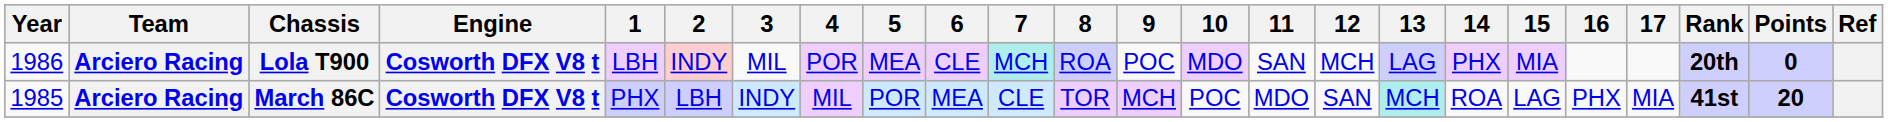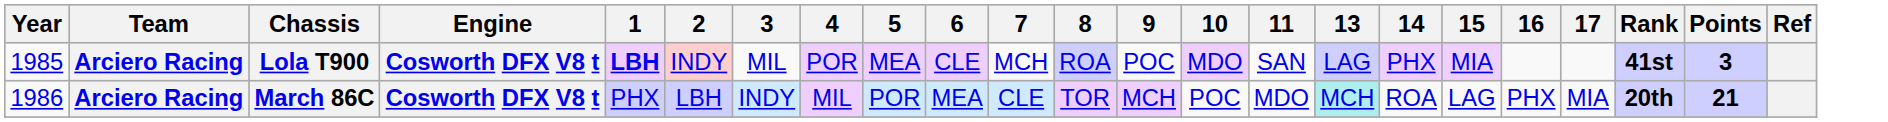 <table class="wikitable" style="text-align:center; font-size:90%">
 <tr>
 <th>Year</th>
 <th>Team</th>
 <th>Chassis</th>
 <th>Engine</th>
 <th>1</th>
 <th>2</th>
 <th>3</th>
 <th>4</th>
 <th>5</th>
 <th>6</th>
 <th>7</th>
 <th>8</th>
 <th>9</th>
 <th>10</th>
 <th>11</th>
-<th>12</th>
 <th>13</th>
 <th>14</th>
 <th>15</th>
 <th>16</th>
 <th>17</th>
 <th>Rank</th>
 <th>Points</th>
 <th>Ref</th>
 </tr>
 <tr>
-<td><a href='#'>1986</a></td>
+<td><a href='#'>1985</a></td>
 <th><a href='#'>Arciero Racing</a></th>
 <th><a href='#'>Lola</a> T900</th>
 <th><a href='#'>Cosworth</a> <a href='#'>DFX</a> <a href='#'>V8</a> <a href='#'>t</a></th>
-<td style="background:#efcfff;"><a href='#'>LBH</a><br></td>
+<td style="background:#efcfff;"><strong><a href='#'>LBH</a><br></strong></td>
 <td style="background:#ffcfcf;"><a href='#'>INDY</a><br></td>
 <td><a href='#'>MIL</a></td>
 <td style="background:#efcfff;"><a href='#'>POR</a><br></td>
 <td style="background:#efcfff;"><a href='#'>MEA</a><br></td>
 <td style="background:#efcfff;"><a href='#'>CLE</a><br></td>
-<td style="background: paleturquoise;"><a href='#'>MCH</a></td>
+<td><a href='#'>MCH</a></td>
 <td style="background:#cfcfff;"><a href='#'>ROA</a><br></td>
 <td><a href='#'>POC</a></td>
 <td style="background:#efcfff;"><a href='#'>MDO</a><br></td>
 <td><a href='#'>SAN</a></td>
-<td><a href='#'>MCH</a></td>
 <td style="background:#cfcfff;"><a href='#'>LAG</a><br></td>
 <td style="background:#efcfff;"><a href='#'>PHX</a><br></td>
 <td style="background:#efcfff;"><a href='#'>MIA</a><br></td>
 <td></td>
 <td></td>
-<td style="background:#CFCFFF;"><strong>20th</strong></td>
-<td style="background:#CFCFFF;"><strong>0</strong></td>
+<td style="background:#CFCFFF;"><strong>41st</strong></td>
+<td style="background:#CFCFFF;"><strong>3</strong></td>
 <th></th>
 </tr>
 <tr>
-<td><a href='#'>1985</a></td>
+<td><a href='#'>1986</a></td>
 <th><a href='#'>Arciero Racing</a></th>
 <th><a href='#'>March</a> 86C</th>
 <th><a href='#'>Cosworth</a> <a href='#'>DFX</a> <a href='#'>V8</a> <a href='#'>t</a></th>
 <td style="background:#cfcfff;"><a href='#'>PHX</a><br></td>
 <td style="background:#cfcfff;"><a href='#'>LBH</a><br></td>
 <td style="background:#cfeaff;"><a href='#'>INDY</a><br></td>
 <td style="background:#efcfff;"><a href='#'>MIL</a><br></td>
 <td style="background:#cfeaff;"><a href='#'>POR</a><br></td>
 <td style="background:#cfeaff;"><a href='#'>MEA</a><br></td>
 <td style="background:#cfeaff;"><a href='#'>CLE</a><br></td>
 <td style="background:#efcfff;"><a href='#'>TOR</a><br></td>
 <td style="background:#efcfff;"><a href='#'>MCH</a><br></td>
 <td><a href='#'>POC</a></td>
 <td><a href='#'>MDO</a></td>
-<td><a href='#'>SAN</a></td>
 <td style="background: paleturquoise;"><a href='#'>MCH</a></td>
 <td><a href='#'>ROA</a></td>
 <td><a href='#'>LAG</a></td>
 <td><a href='#'>PHX</a></td>
 <td><a href='#'>MIA</a></td>
-<td style="background:#CFCFFF;"><strong>41st</strong></td>
-<td style="background:#CFCFFF;"><strong>20</strong></td>
+<td style="background:#CFCFFF;"><strong>20th</strong></td>
+<td style="background:#CFCFFF;"><strong>21</strong></td>
 <th></th>
 </tr>
 </table>
